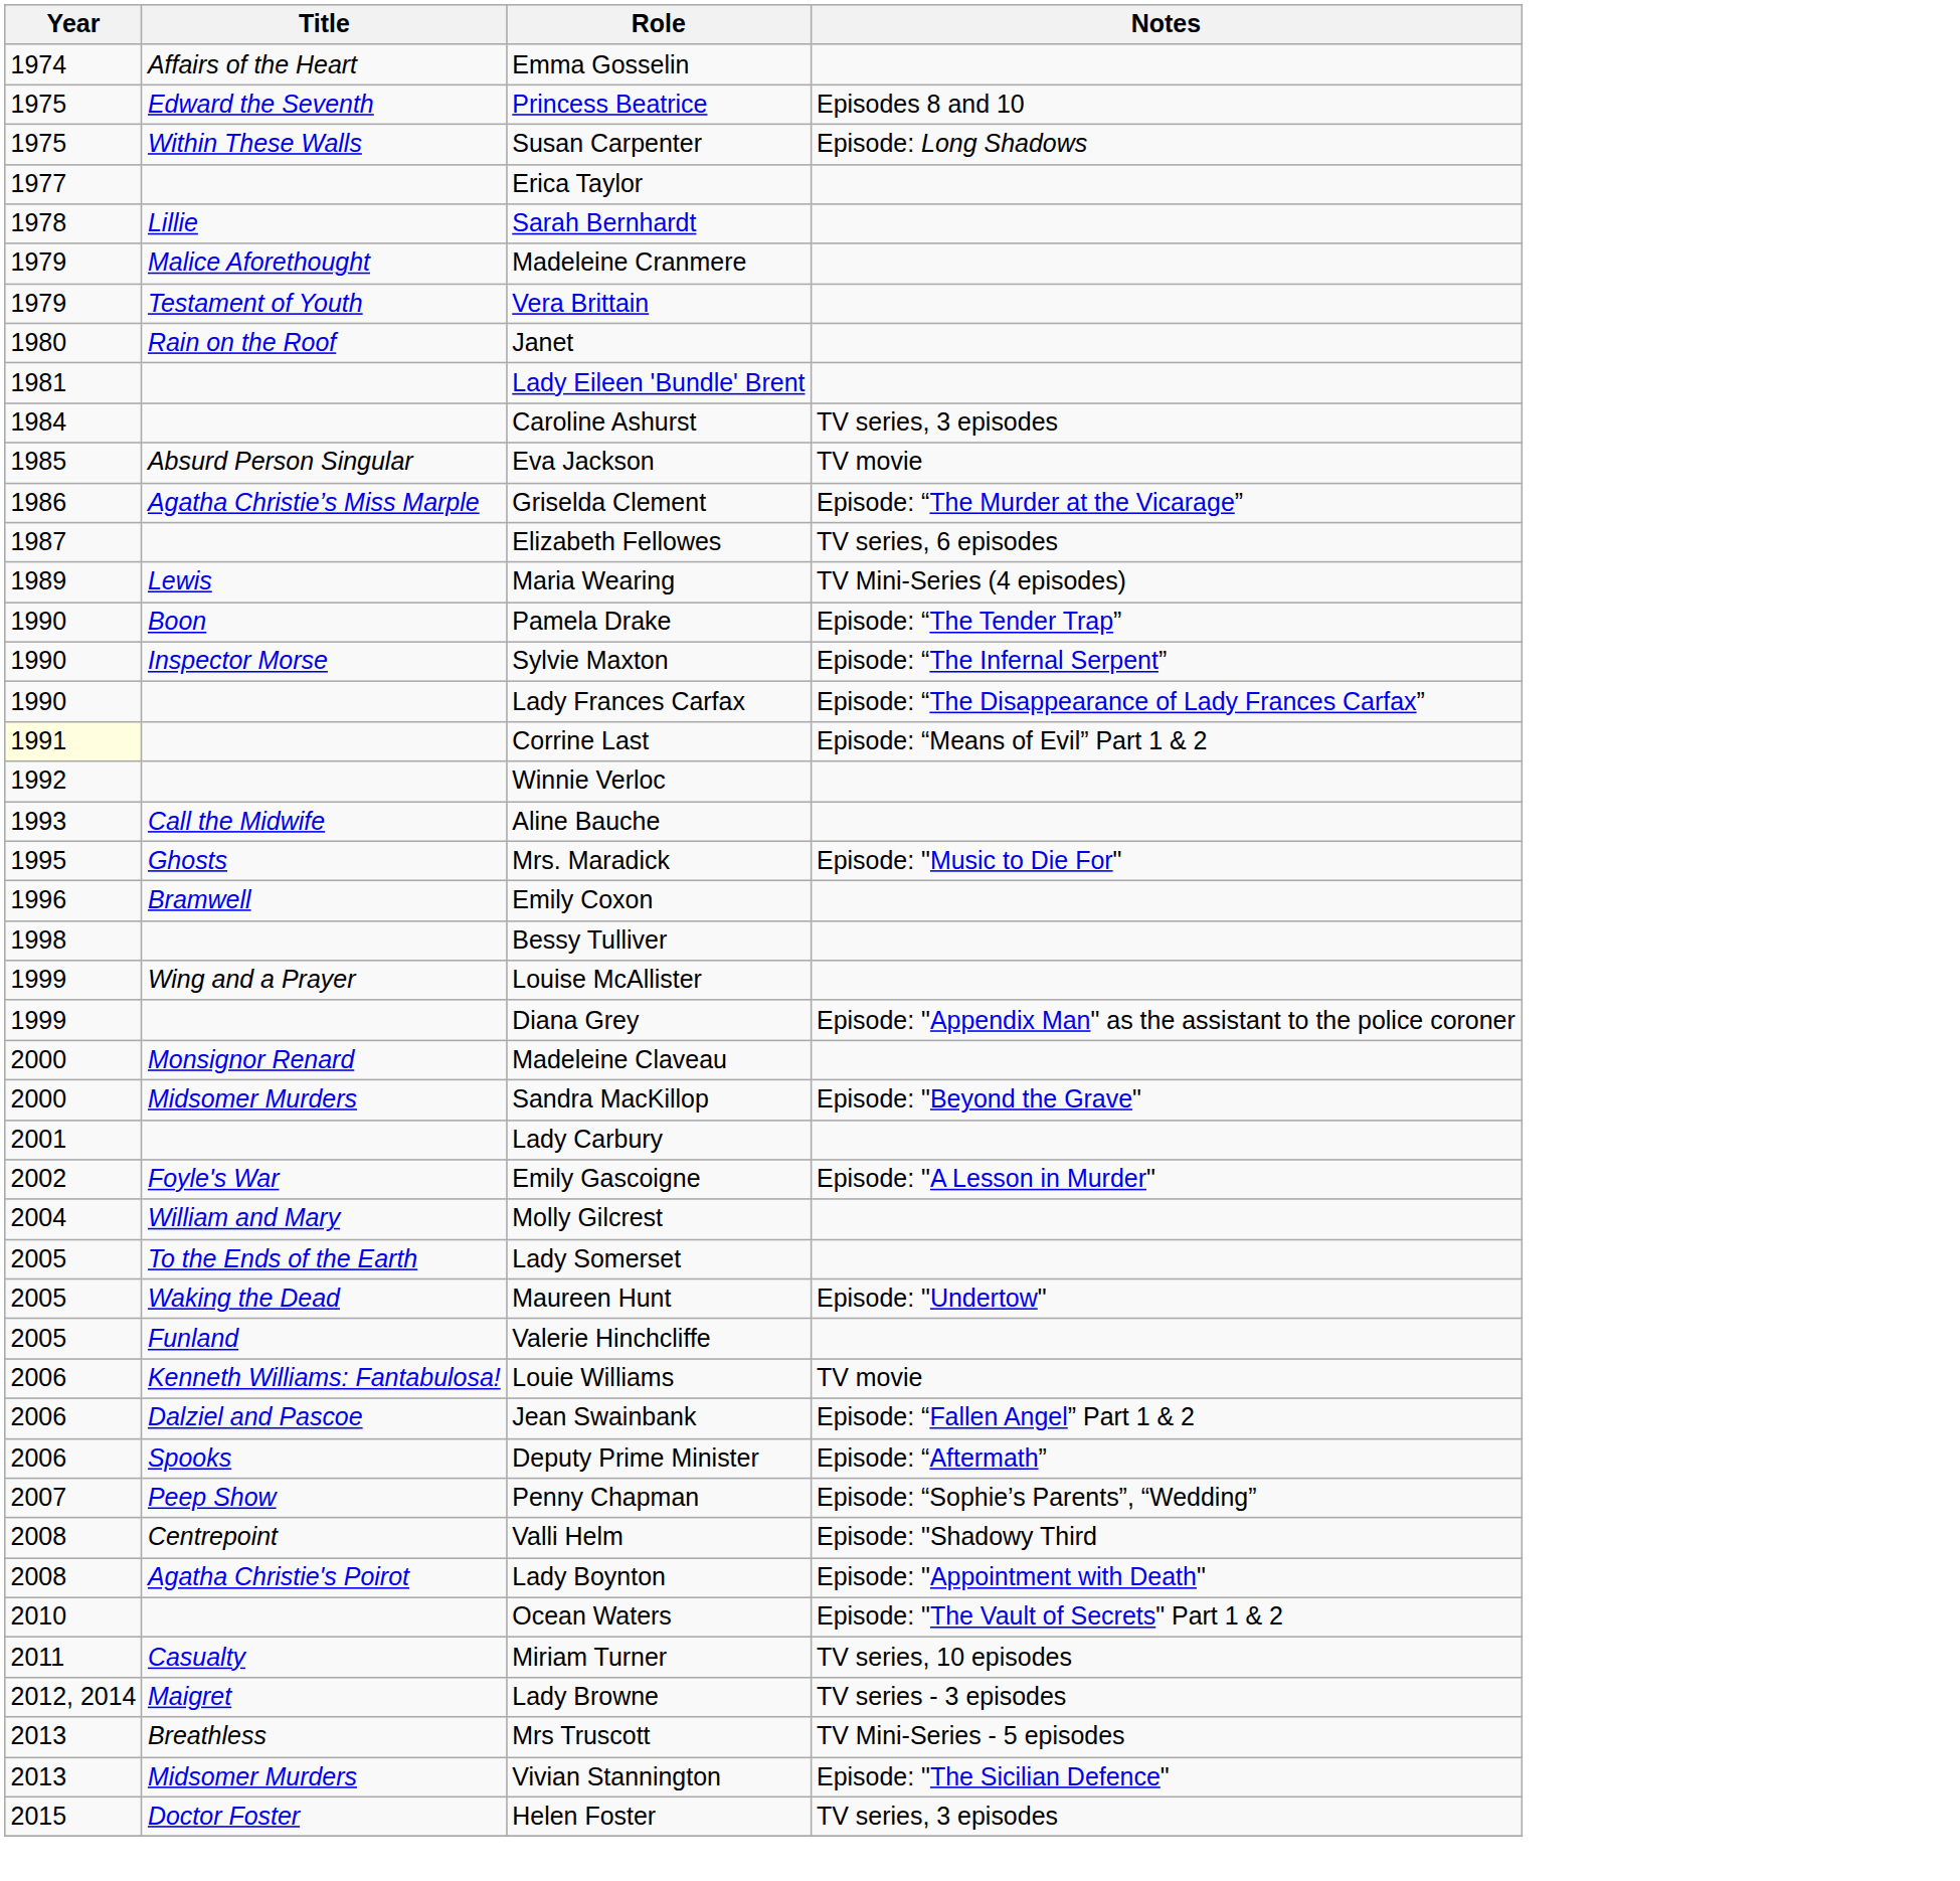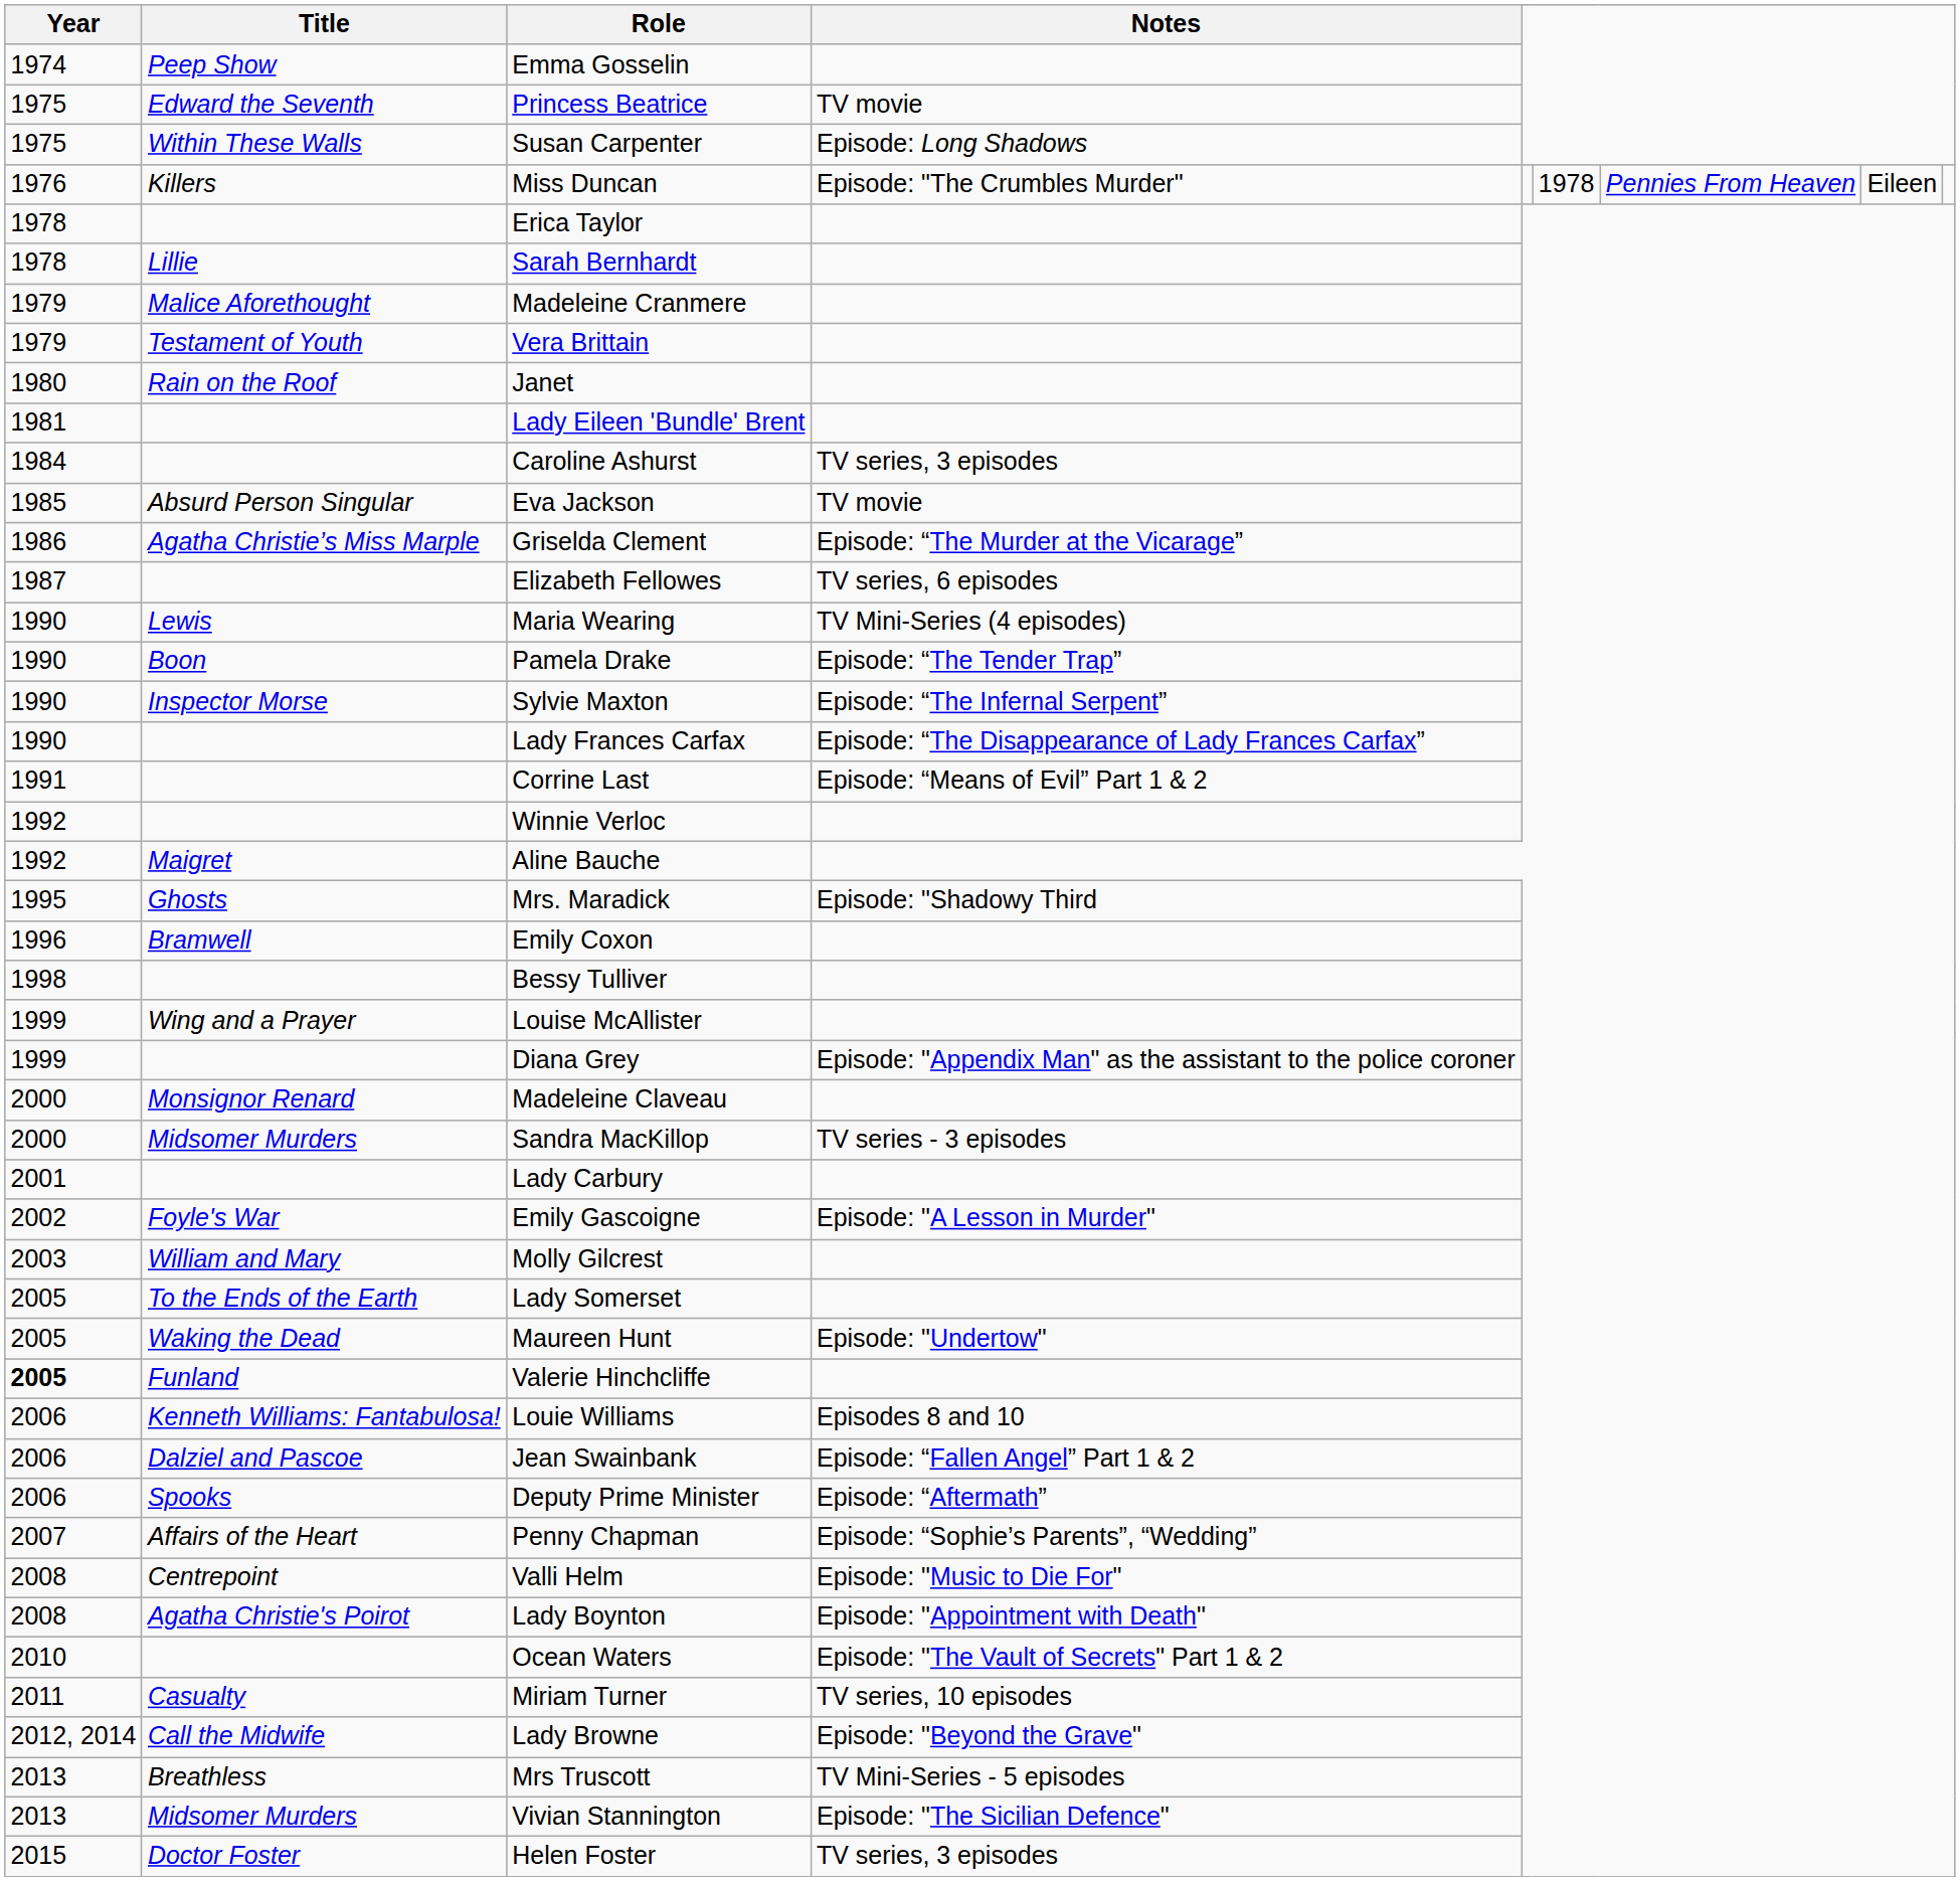 <table class="wikitable sortable">
 <tr>
 <th>Year</th>
 <th>Title</th>
 <th>Role</th>
 <th class="unsortable">Notes</th>
 </tr>
 <tr>
 <td>1974</td>
-<td><em>Affairs of the Heart</em></td>
+<td><em><a href='#'>Peep Show</a></em></td>
 <td>Emma Gosselin</td>
 <td></td>
 </tr>
 <tr>
 <td>1975</td>
 <td><em><a href='#'>Edward the Seventh</a></em></td>
 <td><a href='#'>Princess Beatrice</a></td>
-<td>Episodes 8 and 10</td>
+<td>TV movie</td>
 </tr>
 <tr>
 <td>1975</td>
 <td><em><a href='#'>Within These Walls</a></em></td>
 <td>Susan Carpenter</td>
 <td>Episode: <em>Long Shadows</em></td>
 </tr>
 <tr>
-<td>1977</td>
+<td>1976</td>
+<td><em>Killers</em></td>
+<td>Miss Duncan</td>
+<td>Episode: "The Crumbles Murder"</td>
+<td><br></td>
+<td>1978</td>
+<td><em><a href='#'>Pennies From Heaven</a></em></td>
+<td>Eileen</td>
+<td></td>
+</tr>
+<tr>
+<td>1978</td>
 <td><em></em></td>
 <td>Erica Taylor</td>
 <td></td>
 </tr>
 <tr>
 <td>1978</td>
 <td><em><a href='#'>Lillie</a></em></td>
 <td><a href='#'>Sarah Bernhardt</a></td>
 <td></td>
 </tr>
 <tr>
 <td>1979</td>
 <td><em><a href='#'>Malice Aforethought</a></em></td>
 <td>Madeleine Cranmere</td>
 <td></td>
 </tr>
 <tr>
 <td>1979</td>
 <td><em><a href='#'>Testament of Youth</a></em></td>
 <td><a href='#'>Vera Brittain</a></td>
 <td></td>
 </tr>
 <tr>
 <td>1980</td>
 <td><em><a href='#'>Rain on the Roof</a></em></td>
 <td>Janet</td>
 <td></td>
 </tr>
 <tr>
 <td>1981</td>
 <td><em></em></td>
 <td><a href='#'>Lady Eileen 'Bundle' Brent</a></td>
 <td></td>
 </tr>
 <tr>
 <td>1984</td>
 <td><em></em></td>
 <td>Caroline Ashurst</td>
 <td>TV series, 3 episodes</td>
 </tr>
 <tr>
 <td>1985</td>
 <td><em>Absurd Person Singular</em></td>
 <td>Eva Jackson</td>
 <td>TV movie</td>
 </tr>
 <tr>
 <td>1986</td>
 <td><em><a href='#'>Agatha Christie’s Miss Marple</a></em></td>
 <td>Griselda Clement</td>
 <td>Episode: “<a href='#'>The Murder at the Vicarage</a>”</td>
 </tr>
 <tr>
 <td>1987</td>
 <td><em></em></td>
 <td>Elizabeth Fellowes</td>
 <td>TV series, 6 episodes</td>
 </tr>
 <tr>
-<td>1989</td>
+<td>1990</td>
 <td><em><a href='#'>Lewis</a></em></td>
 <td>Maria Wearing</td>
 <td>TV Mini-Series (4 episodes)</td>
 </tr>
 <tr>
 <td>1990</td>
 <td><em><a href='#'>Boon</a></em></td>
 <td>Pamela Drake</td>
 <td>Episode: “<a href='#'>The Tender Trap</a>”</td>
 </tr>
 <tr>
 <td>1990</td>
 <td><em><a href='#'>Inspector Morse</a></em></td>
 <td>Sylvie Maxton</td>
 <td>Episode: “<a href='#'>The Infernal Serpent</a>”</td>
 </tr>
 <tr>
 <td>1990</td>
 <td><em></em></td>
 <td>Lady Frances Carfax</td>
 <td>Episode: “<a href='#'>The Disappearance of Lady Frances Carfax</a>”</td>
 </tr>
 <tr>
-<td style="background: lightyellow;">1991</td>
+<td>1991</td>
 <td><em></em></td>
 <td>Corrine Last</td>
 <td>Episode: “Means of Evil” Part 1 & 2</td>
 </tr>
 <tr>
 <td>1992</td>
 <td><em></em></td>
 <td>Winnie Verloc</td>
 <td></td>
 </tr>
 <tr>
-<td>1993</td>
-<td><em><a href='#'>Call the Midwife</a></em></td>
+<td>1992</td>
+<td><em><a href='#'>Maigret</a></em></td>
 <td>Aline Bauche</td>
 </tr>
 <tr>
 <td>1995</td>
 <td><a href='#'><em>Ghosts</em></a></td>
 <td>Mrs. Maradick</td>
-<td>Episode: "<a href='#'>Music to Die For</a>"</td>
+<td>Episode: "Shadowy Third</td>
 </tr>
 <tr>
 <td>1996</td>
 <td><em><a href='#'>Bramwell</a></em></td>
 <td>Emily Coxon</td>
 <td></td>
 </tr>
 <tr>
 <td>1998</td>
 <td><em></em></td>
 <td>Bessy Tulliver</td>
 <td></td>
 </tr>
 <tr>
 <td>1999</td>
 <td><em>Wing and a Prayer</em></td>
 <td>Louise McAllister</td>
 <td></td>
 </tr>
 <tr>
 <td>1999</td>
 <td><em></em></td>
 <td>Diana Grey</td>
 <td>Episode: "<a href='#'>Appendix Man</a>" as the assistant to the police coroner</td>
 </tr>
 <tr>
 <td>2000</td>
 <td><em><a href='#'>Monsignor Renard</a></em></td>
 <td>Madeleine Claveau</td>
 <td></td>
 </tr>
 <tr>
 <td>2000</td>
 <td><em><a href='#'>Midsomer Murders</a></em></td>
 <td>Sandra MacKillop</td>
-<td>Episode:  "<a href='#'>Beyond the Grave</a>"</td>
+<td>TV series - 3 episodes</td>
 </tr>
 <tr>
 <td>2001</td>
 <td><em></em></td>
 <td>Lady Carbury</td>
 <td></td>
 </tr>
 <tr>
 <td>2002</td>
 <td><em><a href='#'>Foyle's War</a></em></td>
 <td>Emily Gascoigne</td>
 <td>Episode: "<a href='#'>A Lesson in Murder</a>"</td>
 </tr>
 <tr>
-<td>2004</td>
+<td>2003</td>
 <td><em><a href='#'>William and Mary</a></em></td>
 <td>Molly Gilcrest</td>
 <td></td>
 </tr>
 <tr>
 <td>2005</td>
 <td><em><a href='#'>To the Ends of the Earth</a></em></td>
 <td>Lady Somerset</td>
 <td></td>
 </tr>
 <tr>
 <td>2005</td>
 <td><em><a href='#'>Waking the Dead</a></em></td>
 <td>Maureen Hunt</td>
 <td>Episode: "<a href='#'>Undertow</a>"</td>
 </tr>
 <tr>
-<td>2005</td>
+<td><strong>2005</strong></td>
 <td><em><a href='#'>Funland</a></em></td>
 <td>Valerie Hinchcliffe</td>
 <td></td>
 </tr>
 <tr>
 <td>2006</td>
 <td><em><a href='#'>Kenneth Williams: Fantabulosa!</a></em></td>
 <td>Louie Williams</td>
-<td>TV movie</td>
+<td>Episodes 8 and 10</td>
 </tr>
 <tr>
 <td>2006</td>
 <td><em><a href='#'>Dalziel and Pascoe</a></em></td>
 <td>Jean Swainbank</td>
 <td>Episode: “<a href='#'>Fallen Angel</a>” Part 1 & 2</td>
 </tr>
 <tr>
 <td>2006</td>
 <td><em><a href='#'>Spooks</a></em></td>
 <td>Deputy Prime Minister</td>
 <td>Episode: “<a href='#'>Aftermath</a>”</td>
 </tr>
 <tr>
 <td>2007</td>
-<td><em><a href='#'>Peep Show</a></em></td>
+<td><em>Affairs of the Heart</em></td>
 <td>Penny Chapman</td>
 <td>Episode: “Sophie’s Parents”, “Wedding”</td>
 </tr>
 <tr>
 <td>2008</td>
 <td><em>Centrepoint</em></td>
 <td>Valli Helm</td>
-<td>Episode: "Shadowy Third</td>
+<td>Episode: "<a href='#'>Music to Die For</a>"</td>
 </tr>
 <tr>
 <td>2008</td>
 <td><em><a href='#'>Agatha Christie's Poirot</a></em></td>
 <td>Lady Boynton</td>
 <td>Episode: "<a href='#'>Appointment with Death</a>"</td>
 </tr>
 <tr>
 <td>2010</td>
 <td><em></em></td>
 <td>Ocean Waters</td>
 <td>Episode: "<a href='#'>The Vault of Secrets</a>" Part 1 & 2</td>
 </tr>
 <tr>
 <td>2011</td>
 <td><em><a href='#'>Casualty</a></em></td>
 <td>Miriam Turner</td>
 <td>TV series, 10 episodes</td>
 </tr>
 <tr>
 <td>2012, 2014</td>
-<td><em><a href='#'>Maigret</a></em></td>
+<td><em><a href='#'>Call the Midwife</a></em></td>
 <td>Lady Browne</td>
-<td>TV series - 3 episodes</td>
+<td>Episode:  "<a href='#'>Beyond the Grave</a>"</td>
 </tr>
 <tr>
 <td>2013</td>
 <td><em>Breathless</em></td>
 <td>Mrs Truscott</td>
 <td>TV Mini-Series - 5 episodes</td>
 </tr>
 <tr>
 <td>2013</td>
 <td><em><a href='#'>Midsomer Murders</a></em></td>
 <td>Vivian Stannington</td>
 <td>Episode: "<a href='#'>The Sicilian Defence</a>"</td>
 </tr>
 <tr>
 <td>2015</td>
 <td><em><a href='#'>Doctor Foster</a></em></td>
 <td>Helen Foster</td>
 <td>TV series, 3 episodes</td>
 </tr>
 <tr>
 </tr>
 </table>
